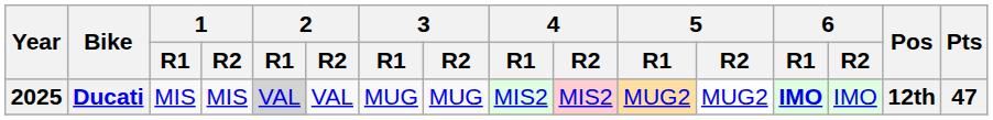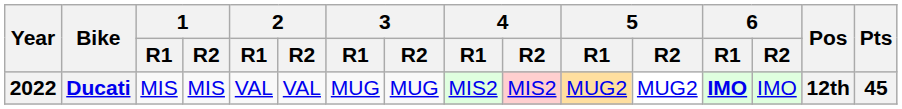 <table class="wikitable" style="text-align:center; font-size:90%">
 <tr>
 <th valign="middle" rowspan=2>Year</th>
 <th valign="middle" rowspan=2>Bike</th>
 <th colspan=2>1</th>
 <th colspan=2>2</th>
 <th colspan=2>3</th>
 <th colspan=2>4</th>
 <th colspan=2>5</th>
 <th colspan=2>6</th>
 <th rowspan=2>Pos</th>
 <th rowspan=2>Pts</th>
 </tr>
 <tr>
 <th>R1</th>
 <th>R2</th>
 <th>R1</th>
 <th>R2</th>
 <th>R1</th>
 <th>R2</th>
 <th>R1</th>
 <th>R2</th>
 <th>R1</th>
 <th>R2</th>
 <th>R1</th>
 <th>R2</th>
 </tr>
 <tr>
-<th>2025</th>
+<th>2022</th>
 <th><a href='#'>Ducati</a></th>
 <td><a href='#'>MIS</a></td>
 <td><a href='#'>MIS</a></td>
-<td style="background: lightgrey;"><a href='#'>VAL</a></td>
+<td><a href='#'>VAL</a></td>
 <td><a href='#'>VAL</a></td>
 <td><a href='#'>MUG</a></td>
 <td><a href='#'>MUG</a></td>
 <td style="background:#DFFFDF;"><a href='#'>MIS2</a><br></td>
 <td style="background:#FFCFCF;"><a href='#'>MIS2</a><br></td>
 <td style="background:#FFDF9F;"><a href='#'>MUG2</a><br></td>
 <td style="background:#FFFFFF;"><a href='#'>MUG2</a><br></td>
 <td style="background:#dfffdf;"><strong><a href='#'>IMO</a><br></strong></td>
 <td style="background:#dfffdf;"><a href='#'>IMO</a><br></td>
 <th>12th</th>
-<th>47</th>
+<th>45</th>
 </tr>
 </table>
